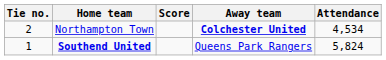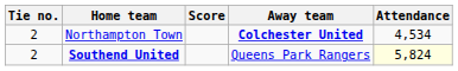 <table class="wikitable" style="text-align: center">
 <tr>
 <th>Tie no.</th>
 <th>Home team</th>
 <th>Score</th>
 <th>Away team</th>
 <th>Attendance</th>
 </tr>
 <tr>
 <td>2</td>
 <td><a href='#'>Northampton Town</a></td>
 <td> </td>
 <td><strong><a href='#'>Colchester United</a></strong></td>
 <td>4,534</td>
 </tr>
 <tr>
-<td>1</td>
+<td>2</td>
 <td><strong><a href='#'>Southend United</a></strong></td>
 <td> </td>
 <td><a href='#'>Queens Park Rangers</a></td>
-<td>5,824</td>
+<td style="background: lightyellow;">5,824</td>
 </tr>
 </table>
